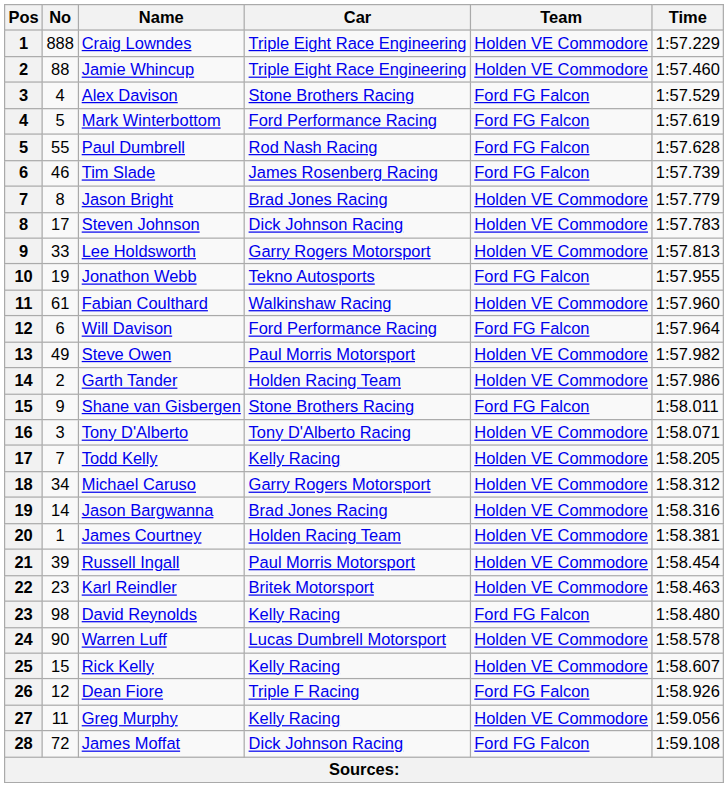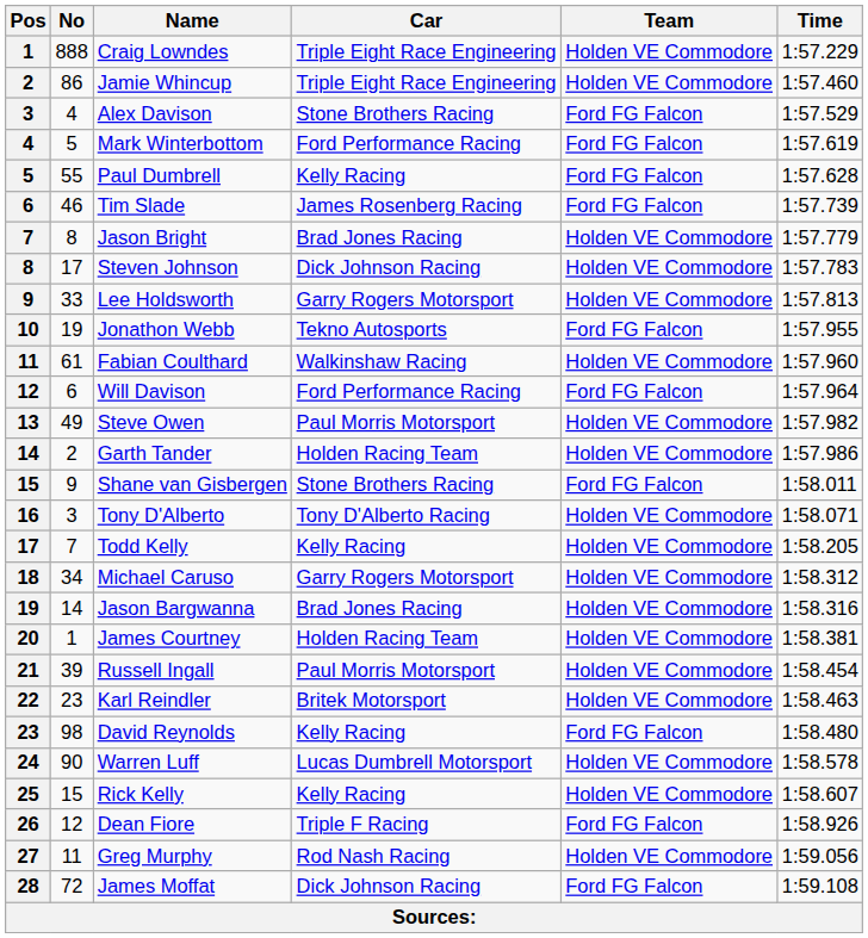 <table class="wikitable" style="font-size: 85%;">
 <tr>
 <th>Pos</th>
 <th>No</th>
 <th>Name</th>
 <th>Car</th>
 <th>Team</th>
 <th>Time</th>
 </tr>
 <tr>
 <th>1</th>
 <td align="center">888</td>
 <td> <a href='#'>Craig Lowndes</a></td>
 <td><a href='#'>Triple Eight Race Engineering</a></td>
 <td><a href='#'>Holden VE Commodore</a></td>
 <td>1:57.229</td>
 </tr>
 <tr>
 <th>2</th>
-<td align="center">88</td>
+<td align="center">86</td>
 <td> <a href='#'>Jamie Whincup</a></td>
 <td><a href='#'>Triple Eight Race Engineering</a></td>
 <td><a href='#'>Holden VE Commodore</a></td>
 <td>1:57.460</td>
 </tr>
 <tr>
 <th>3</th>
 <td align="center">4</td>
 <td> <a href='#'>Alex Davison</a></td>
 <td><a href='#'>Stone Brothers Racing</a></td>
 <td><a href='#'>Ford FG Falcon</a></td>
 <td>1:57.529</td>
 </tr>
 <tr>
 <th>4</th>
 <td align="center">5</td>
 <td> <a href='#'>Mark Winterbottom</a></td>
 <td><a href='#'>Ford Performance Racing</a></td>
 <td><a href='#'>Ford FG Falcon</a></td>
 <td>1:57.619</td>
 </tr>
 <tr>
 <th>5</th>
 <td align="center">55</td>
 <td> <a href='#'>Paul Dumbrell</a></td>
-<td><a href='#'>Rod Nash Racing</a></td>
+<td><a href='#'>Kelly Racing</a></td>
 <td><a href='#'>Ford FG Falcon</a></td>
 <td>1:57.628</td>
 </tr>
 <tr>
 <th>6</th>
 <td align="center">46</td>
 <td> <a href='#'>Tim Slade</a></td>
 <td><a href='#'>James Rosenberg Racing</a></td>
 <td><a href='#'>Ford FG Falcon</a></td>
 <td>1:57.739</td>
 </tr>
 <tr>
 <th>7</th>
 <td align="center">8</td>
 <td> <a href='#'>Jason Bright</a></td>
 <td><a href='#'>Brad Jones Racing</a></td>
 <td><a href='#'>Holden VE Commodore</a></td>
 <td>1:57.779</td>
 </tr>
 <tr>
 <th>8</th>
 <td align="center">17</td>
 <td> <a href='#'>Steven Johnson</a></td>
 <td><a href='#'>Dick Johnson Racing</a></td>
 <td><a href='#'>Holden VE Commodore</a></td>
 <td>1:57.783</td>
 </tr>
 <tr>
 <th>9</th>
 <td align="center">33</td>
 <td> <a href='#'>Lee Holdsworth</a></td>
 <td><a href='#'>Garry Rogers Motorsport</a></td>
 <td><a href='#'>Holden VE Commodore</a></td>
 <td>1:57.813</td>
 </tr>
 <tr>
 <th>10</th>
 <td align="center">19</td>
 <td> <a href='#'>Jonathon Webb</a></td>
 <td><a href='#'>Tekno Autosports</a></td>
 <td><a href='#'>Ford FG Falcon</a></td>
 <td>1:57.955</td>
 </tr>
 <tr>
 <th>11</th>
 <td align="center">61</td>
 <td> <a href='#'>Fabian Coulthard</a></td>
 <td><a href='#'>Walkinshaw Racing</a></td>
 <td><a href='#'>Holden VE Commodore</a></td>
 <td>1:57.960</td>
 </tr>
 <tr>
 <th>12</th>
 <td align="center">6</td>
 <td> <a href='#'>Will Davison</a></td>
 <td><a href='#'>Ford Performance Racing</a></td>
 <td><a href='#'>Ford FG Falcon</a></td>
 <td>1:57.964</td>
 </tr>
 <tr>
 <th>13</th>
 <td align="center">49</td>
 <td> <a href='#'>Steve Owen</a></td>
 <td><a href='#'>Paul Morris Motorsport</a></td>
 <td><a href='#'>Holden VE Commodore</a></td>
 <td>1:57.982</td>
 </tr>
 <tr>
 <th>14</th>
 <td align="center">2</td>
 <td> <a href='#'>Garth Tander</a></td>
 <td><a href='#'>Holden Racing Team</a></td>
 <td><a href='#'>Holden VE Commodore</a></td>
 <td>1:57.986</td>
 </tr>
 <tr>
 <th>15</th>
 <td align="center">9</td>
 <td> <a href='#'>Shane van Gisbergen</a></td>
 <td><a href='#'>Stone Brothers Racing</a></td>
 <td><a href='#'>Ford FG Falcon</a></td>
 <td>1:58.011</td>
 </tr>
 <tr>
 <th>16</th>
 <td align="center">3</td>
 <td> <a href='#'>Tony D'Alberto</a></td>
 <td><a href='#'>Tony D'Alberto Racing</a></td>
 <td><a href='#'>Holden VE Commodore</a></td>
 <td>1:58.071</td>
 </tr>
 <tr>
 <th>17</th>
 <td align="center">7</td>
 <td> <a href='#'>Todd Kelly</a></td>
 <td><a href='#'>Kelly Racing</a></td>
 <td><a href='#'>Holden VE Commodore</a></td>
 <td>1:58.205</td>
 </tr>
 <tr>
 <th>18</th>
 <td align="center">34</td>
 <td> <a href='#'>Michael Caruso</a></td>
 <td><a href='#'>Garry Rogers Motorsport</a></td>
 <td><a href='#'>Holden VE Commodore</a></td>
 <td>1:58.312</td>
 </tr>
 <tr>
 <th>19</th>
 <td align="center">14</td>
 <td> <a href='#'>Jason Bargwanna</a></td>
 <td><a href='#'>Brad Jones Racing</a></td>
 <td><a href='#'>Holden VE Commodore</a></td>
 <td>1:58.316</td>
 </tr>
 <tr>
 <th>20</th>
 <td align="center">1</td>
 <td> <a href='#'>James Courtney</a></td>
 <td><a href='#'>Holden Racing Team</a></td>
 <td><a href='#'>Holden VE Commodore</a></td>
 <td>1:58.381</td>
 </tr>
 <tr>
 <th>21</th>
 <td align="center">39</td>
 <td> <a href='#'>Russell Ingall</a></td>
 <td><a href='#'>Paul Morris Motorsport</a></td>
 <td><a href='#'>Holden VE Commodore</a></td>
 <td>1:58.454</td>
 </tr>
 <tr>
 <th>22</th>
 <td align="center">23</td>
 <td> <a href='#'>Karl Reindler</a></td>
 <td><a href='#'>Britek Motorsport</a></td>
 <td><a href='#'>Holden VE Commodore</a></td>
 <td>1:58.463</td>
 </tr>
 <tr>
 <th>23</th>
 <td align="center">98</td>
 <td> <a href='#'>David Reynolds</a></td>
 <td><a href='#'>Kelly Racing</a></td>
 <td><a href='#'>Ford FG Falcon</a></td>
 <td>1:58.480</td>
 </tr>
 <tr>
 <th>24</th>
 <td align="center">90</td>
 <td> <a href='#'>Warren Luff</a></td>
 <td><a href='#'>Lucas Dumbrell Motorsport</a></td>
 <td><a href='#'>Holden VE Commodore</a></td>
 <td>1:58.578</td>
 </tr>
 <tr>
 <th>25</th>
 <td align="center">15</td>
 <td> <a href='#'>Rick Kelly</a></td>
 <td><a href='#'>Kelly Racing</a></td>
 <td><a href='#'>Holden VE Commodore</a></td>
 <td>1:58.607</td>
 </tr>
 <tr>
 <th>26</th>
 <td align="center">12</td>
 <td> <a href='#'>Dean Fiore</a></td>
 <td><a href='#'>Triple F Racing</a></td>
 <td><a href='#'>Ford FG Falcon</a></td>
 <td>1:58.926</td>
 </tr>
 <tr>
 <th>27</th>
 <td align="center">11</td>
 <td> <a href='#'>Greg Murphy</a></td>
-<td><a href='#'>Kelly Racing</a></td>
+<td><a href='#'>Rod Nash Racing</a></td>
 <td><a href='#'>Holden VE Commodore</a></td>
 <td>1:59.056</td>
 </tr>
 <tr>
 <th>28</th>
 <td align="center">72</td>
 <td> <a href='#'>James Moffat</a></td>
 <td><a href='#'>Dick Johnson Racing</a></td>
 <td><a href='#'>Ford FG Falcon</a></td>
 <td>1:59.108</td>
 </tr>
 <tr>
 <th colspan="6">Sources:</th>
 </tr>
 <tr>
 </tr>
 </table>
